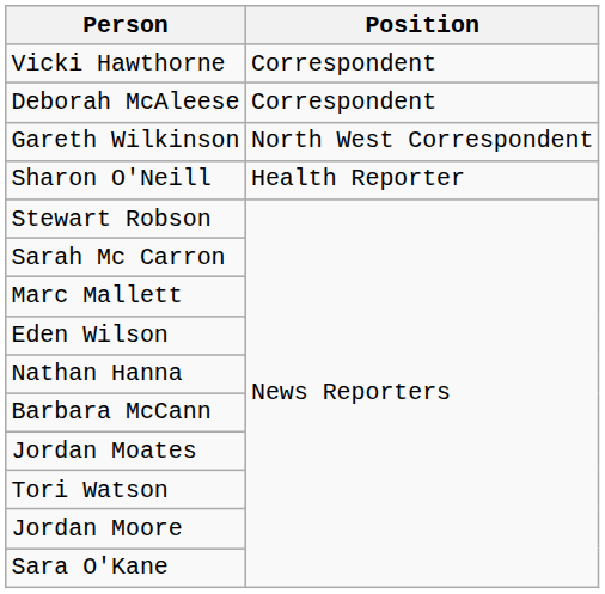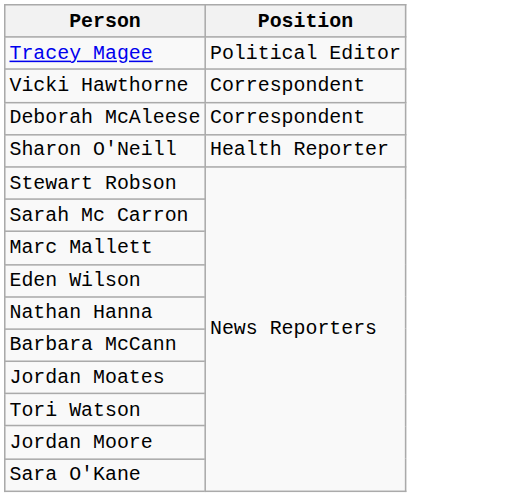 <table class="wikitable">
 <tr>
 <th>Person</th>
 <th>Position</th>
+</tr>
+<tr>
+<td><a href='#'>Tracey Magee</a></td>
+<td rowspan"1">Political Editor</td>
 </tr>
 <tr>
 <td>Vicki Hawthorne</td>
 <td rowspan="1">Correspondent</td>
 </tr>
 <tr>
 <td>Deborah McAleese</td>
 <td rowspan="1">Correspondent</td>
-</tr>
-<tr>
-<td>Gareth Wilkinson</td>
-<td rowspan="1">North West Correspondent</td>
 </tr>
 <tr>
 <td>Sharon O'Neill</td>
 <td rowspan="1">Health Reporter</td>
 </tr>
 <tr>
 <td>Stewart Robson</td>
 <td rowspan="10">News Reporters</td>
 </tr>
 <tr>
 <td>Sarah Mc Carron</td>
 </tr>
 <tr>
 <td>Marc Mallett</td>
 </tr>
 <tr>
 <td>Eden Wilson</td>
 </tr>
 <tr>
 <td>Nathan Hanna</td>
 </tr>
 <tr>
 <td>Barbara McCann</td>
 </tr>
 <tr>
 <td>Jordan Moates</td>
 </tr>
 <tr>
 <td>Tori Watson</td>
 </tr>
 <tr>
 <td>Jordan Moore</td>
 </tr>
 <tr>
 <td>Sara O'Kane</td>
 </tr>
 </table>
